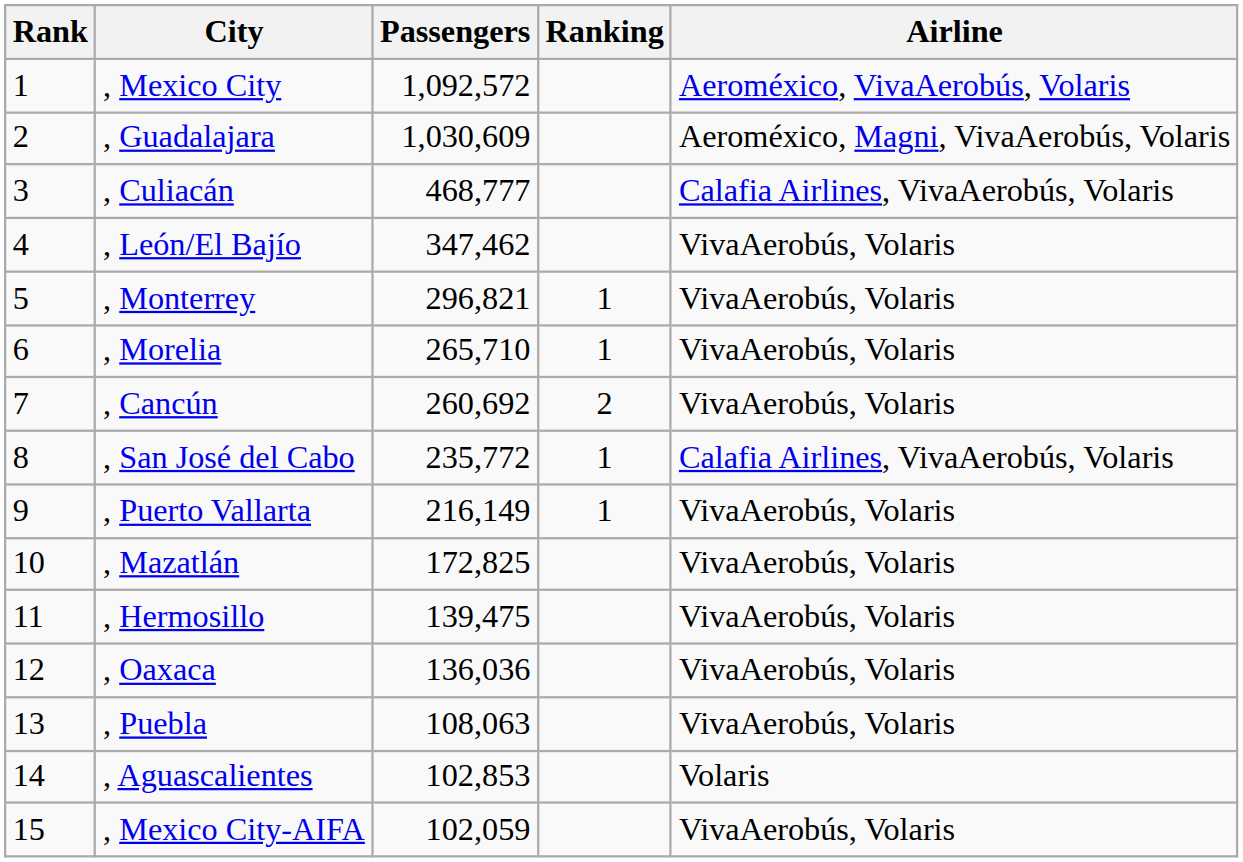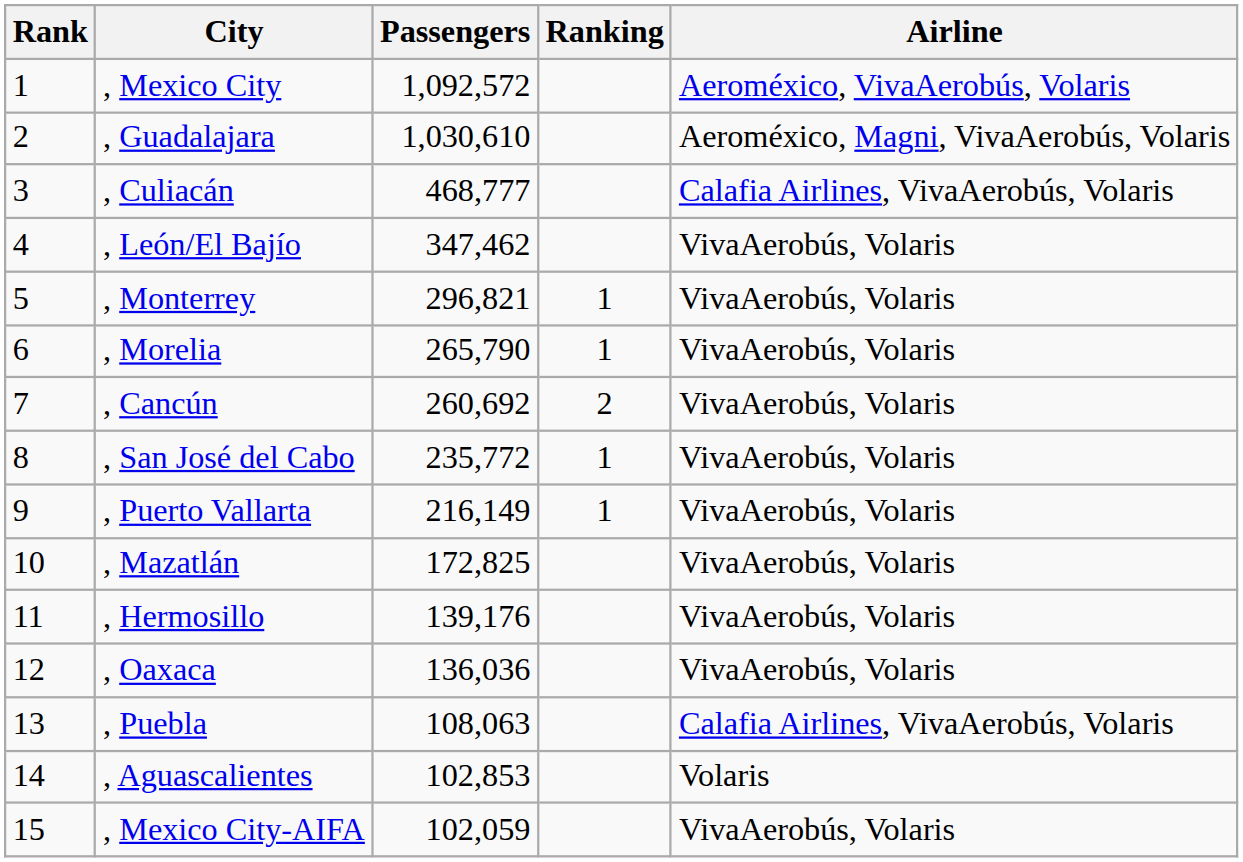 <table class="wikitable" style="font-size: 90%" width= align=>
 <tr>
 <th>Rank</th>
 <th>City</th>
 <th>Passengers</th>
 <th>Ranking</th>
 <th>Airline</th>
 </tr>
 <tr>
 <td>1</td>
 <td>, <a href='#'>Mexico City</a></td>
 <td align="right">1,092,572</td>
 <td align="center"></td>
 <td><a href='#'>Aeroméxico</a>, <a href='#'>VivaAerobús</a>, <a href='#'>Volaris</a></td>
 </tr>
 <tr>
 <td>2</td>
 <td>, <a href='#'>Guadalajara</a></td>
-<td align="right">1,030,609</td>
+<td align="right">1,030,610</td>
 <td align="center"></td>
 <td>Aeroméxico, <a href='#'>Magni</a>, VivaAerobús, Volaris</td>
 </tr>
 <tr>
 <td>3</td>
 <td>, <a href='#'>Culiacán</a></td>
 <td align="right">468,777</td>
 <td align="center"></td>
 <td><a href='#'>Calafia Airlines</a>, VivaAerobús, Volaris</td>
 </tr>
 <tr>
 <td>4</td>
 <td>, <a href='#'>León/El Bajío</a></td>
 <td align="right">347,462</td>
 <td align="center"></td>
 <td>VivaAerobús, Volaris</td>
 </tr>
 <tr>
 <td>5</td>
 <td>, <a href='#'>Monterrey</a></td>
 <td align="right">296,821</td>
 <td align="center"> 1</td>
 <td>VivaAerobús, Volaris</td>
 </tr>
 <tr>
 <td>6</td>
 <td>, <a href='#'>Morelia</a></td>
-<td align="right">265,710</td>
+<td align="right">265,790</td>
 <td align="center"> 1</td>
 <td>VivaAerobús, Volaris</td>
 </tr>
 <tr>
 <td>7</td>
 <td>, <a href='#'>Cancún</a></td>
 <td align="right">260,692</td>
 <td align="center"> 2</td>
 <td>VivaAerobús, Volaris</td>
 </tr>
 <tr>
 <td>8</td>
 <td>, <a href='#'>San José del Cabo</a></td>
 <td align="right">235,772</td>
 <td align="center"> 1</td>
-<td><a href='#'>Calafia Airlines</a>, VivaAerobús, Volaris</td>
+<td>VivaAerobús, Volaris</td>
 </tr>
 <tr>
 <td>9</td>
 <td>, <a href='#'>Puerto Vallarta</a></td>
 <td align="right">216,149</td>
 <td align="center"> 1</td>
 <td>VivaAerobús, Volaris</td>
 </tr>
 <tr>
 <td>10</td>
 <td>, <a href='#'>Mazatlán</a></td>
 <td align="right">172,825</td>
 <td align="center"></td>
 <td>VivaAerobús, Volaris</td>
 </tr>
 <tr>
 <td>11</td>
 <td>, <a href='#'>Hermosillo</a></td>
-<td align="right">139,475</td>
+<td align="right">139,176</td>
 <td align="center"></td>
 <td>VivaAerobús, Volaris</td>
 </tr>
 <tr>
 <td>12</td>
 <td>, <a href='#'>Oaxaca</a></td>
 <td align="right">136,036</td>
 <td align="center"></td>
 <td>VivaAerobús, Volaris</td>
 </tr>
 <tr>
 <td>13</td>
 <td>, <a href='#'>Puebla</a></td>
 <td align="right">108,063</td>
 <td align="center"></td>
-<td>VivaAerobús, Volaris</td>
+<td><a href='#'>Calafia Airlines</a>, VivaAerobús, Volaris</td>
 </tr>
 <tr>
 <td>14</td>
 <td>, <a href='#'>Aguascalientes</a></td>
 <td align="right">102,853</td>
 <td align="center"></td>
 <td>Volaris</td>
 </tr>
 <tr>
 <td>15</td>
 <td>, <a href='#'>Mexico City-AIFA</a></td>
 <td align="right">102,059</td>
 <td align="center"></td>
 <td>VivaAerobús, Volaris</td>
 </tr>
 </table>
